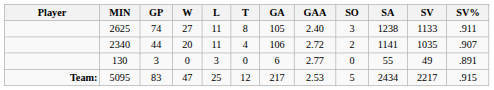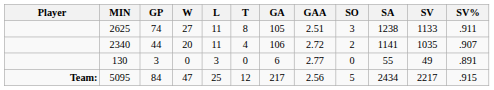 <table class="wikitable sortable" width="60%">
 <tr>
 <th bgcolor="#DDDDFF" width="10%">Player</th>
 <th width="3%" bgcolor="#DDDDFF" title="Minutes played">MIN</th>
 <th width="3%" bgcolor="#DDDDFF" title="Games played in">GP</th>
 <th width="3%" bgcolor="#DDDDFF" title="Games played in">W</th>
 <th width="3%" bgcolor="#DDDDFF"title="Games played in">L</th>
 <th width="3%" bgcolor="#DDDDFF" title="Ties">T</th>
 <th width="3%" bgcolor="#DDDDFF" title="Goals against">GA</th>
 <th width="3%" bgcolor="#DDDDFF" title="Goals against average">GAA</th>
 <th width="3%" bgcolor="#DDDDFF"title="Shut-outs">SO</th>
 <th width="3%" bgcolor="#DDDDFF" title="Shots against">SA</th>
 <th width="3%" bgcolor="#DDDDFF" title="Shots saved">SV</th>
 <th width="3%" bgcolor="#DDDDFF" title="Save percentage">SV%</th>
 </tr>
 <tr align="center">
 <td align="right"></td>
 <td>2625</td>
 <td>74</td>
 <td>27</td>
 <td>11</td>
 <td>8</td>
 <td>105</td>
-<td>2.40</td>
+<td>2.51</td>
 <td>3</td>
 <td>1238</td>
 <td>1133</td>
 <td>.911</td>
 </tr>
 <tr align="center">
 <td align="right"></td>
 <td>2340</td>
 <td>44</td>
 <td>20</td>
 <td>11</td>
 <td>4</td>
 <td>106</td>
 <td>2.72</td>
 <td>2</td>
 <td>1141</td>
 <td>1035</td>
 <td>.907</td>
 </tr>
 <tr align="center">
 <td align="right"></td>
 <td>130</td>
 <td>3</td>
 <td>0</td>
 <td>3</td>
 <td>0</td>
 <td>6</td>
 <td>2.77</td>
 <td>0</td>
 <td>55</td>
 <td>49</td>
 <td>.891</td>
 </tr>
 <tr align="center">
 <td align="right"><strong>Team:</strong></td>
 <td>5095</td>
-<td>83</td>
+<td>84</td>
 <td>47</td>
 <td>25</td>
 <td>12</td>
 <td>217</td>
-<td>2.53</td>
+<td>2.56</td>
 <td>5</td>
 <td>2434</td>
 <td>2217</td>
 <td>.915</td>
 </tr>
 </table>
